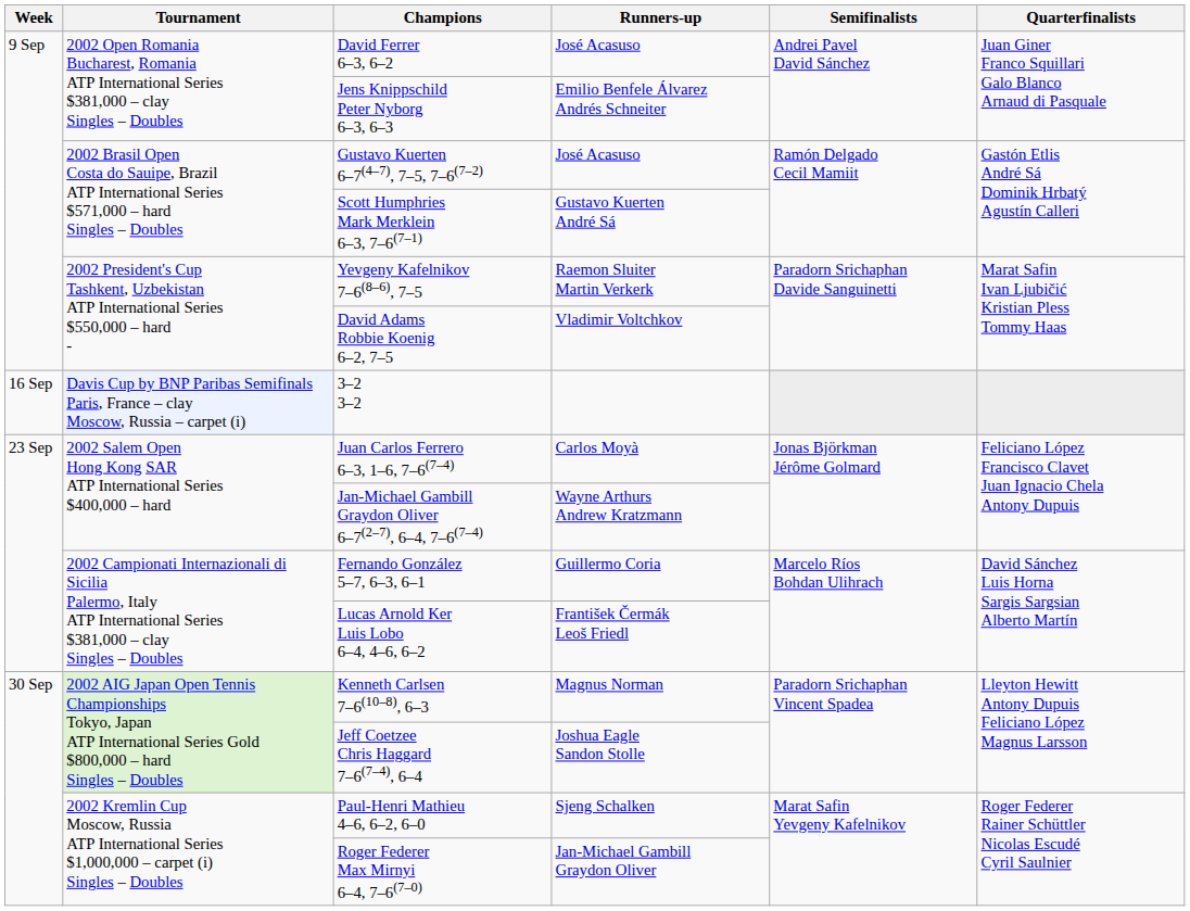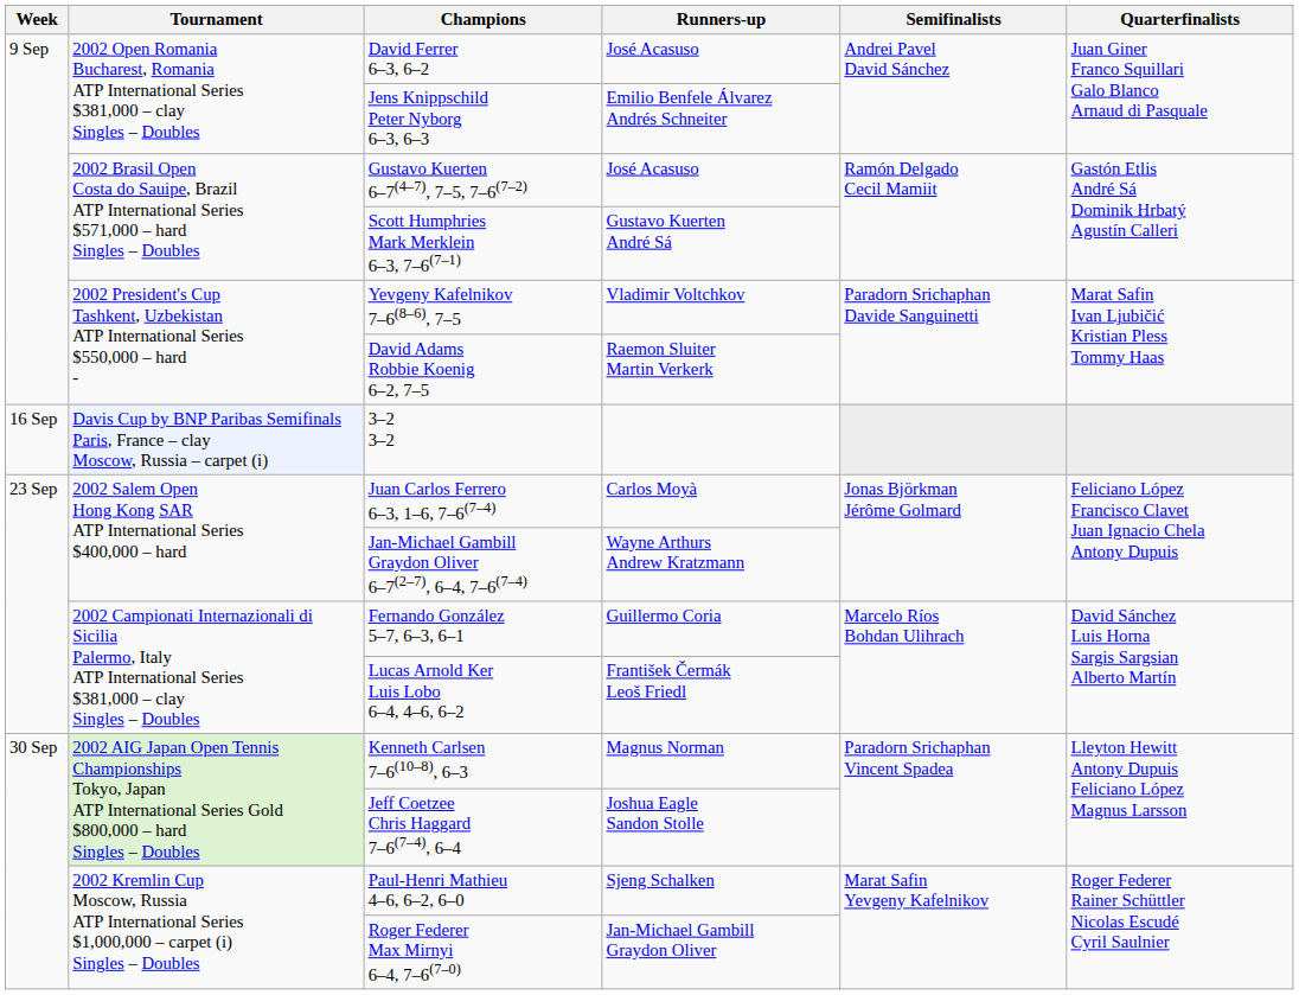 <table class=wikitable style=font-size:95%>
 <tr>
 <th style="width:48px;">Week</th>
 <th style="width:250px;">Tournament</th>
 <th style="width:200px;">Champions</th>
 <th style="width:200px;">Runners-up</th>
 <th style="width:190px;">Semifinalists</th>
 <th style="width:190px;">Quarterfinalists</th>
 </tr>
 <tr valign=top>
 <td rowspan=6>9 Sep</td>
 <td rowspan=2><a href='#'>2002 Open Romania</a><br> <a href='#'>Bucharest</a>, <a href='#'>Romania</a><br>ATP International Series<br>$381,000 – clay  <br> <a href='#'>Singles</a> – <a href='#'>Doubles</a></td>
 <td> <a href='#'>David Ferrer</a> <br>6–3, 6–2</td>
 <td> <a href='#'>José Acasuso</a></td>
 <td rowspan=2> <a href='#'>Andrei Pavel</a> <br> <a href='#'>David Sánchez</a></td>
 <td rowspan=2> <a href='#'>Juan Giner</a> <br>  <a href='#'>Franco Squillari</a> <br> <a href='#'>Galo Blanco</a>  <br>  <a href='#'>Arnaud di Pasquale</a></td>
 </tr>
 <tr valign=top>
 <td> <a href='#'>Jens Knippschild</a><br> <a href='#'>Peter Nyborg</a><br> 6–3, 6–3</td>
 <td> <a href='#'>Emilio Benfele Álvarez</a><br> <a href='#'>Andrés Schneiter</a></td>
 </tr>
 <tr valign=top>
 <td rowspan=2><a href='#'>2002 Brasil Open</a><br> <a href='#'>Costa do Sauipe</a>, Brazil<br>ATP International Series<br>$571,000 – hard <br> <a href='#'>Singles</a> – <a href='#'>Doubles</a></td>
 <td> <a href='#'>Gustavo Kuerten</a> <br>6–7<sup>(4–7)</sup>, 7–5, 7–6<sup>(7–2)</sup></td>
 <td> <a href='#'>José Acasuso</a></td>
 <td rowspan=2> <a href='#'>Ramón Delgado</a> <br> <a href='#'>Cecil Mamiit</a></td>
 <td rowspan=2> <a href='#'>Gastón Etlis</a> <br>  <a href='#'>André Sá</a> <br> <a href='#'>Dominik Hrbatý</a>  <br>  <a href='#'>Agustín Calleri</a></td>
 </tr>
 <tr valign=top>
 <td> <a href='#'>Scott Humphries</a><br> <a href='#'>Mark Merklein</a><br> 6–3, 7–6<sup>(7–1)</sup></td>
 <td> <a href='#'>Gustavo Kuerten</a><br> <a href='#'>André Sá</a></td>
 </tr>
 <tr valign=top>
 <td rowspan=2><a href='#'>2002 President's Cup</a><br> <a href='#'>Tashkent</a>, <a href='#'>Uzbekistan</a><br>ATP International Series<br>$550,000 – hard<br> - </td>
 <td> <a href='#'>Yevgeny Kafelnikov</a> <br>7–6<sup>(8–6)</sup>, 7–5</td>
-<td> <a href='#'>Raemon Sluiter</a><br> <a href='#'>Martin Verkerk</a></td>
+<td> <a href='#'>Vladimir Voltchkov</a></td>
 <td rowspan=2> <a href='#'>Paradorn Srichaphan</a> <br> <a href='#'>Davide Sanguinetti</a></td>
 <td rowspan=2> <a href='#'>Marat Safin</a> <br>  <a href='#'>Ivan Ljubičić</a> <br> <a href='#'>Kristian Pless</a>  <br>  <a href='#'>Tommy Haas</a></td>
 </tr>
 <tr valign=top>
 <td> <a href='#'>David Adams</a><br> <a href='#'>Robbie Koenig</a><br> 6–2, 7–5</td>
-<td> <a href='#'>Vladimir Voltchkov</a></td>
+<td> <a href='#'>Raemon Sluiter</a><br> <a href='#'>Martin Verkerk</a></td>
 </tr>
 <tr valign=top>
 <td>16 Sep</td>
 <td style="background:#ECF2FF;"><a href='#'>Davis Cup by BNP Paribas Semifinals</a><br><a href='#'>Paris</a>, France – clay<br><a href='#'>Moscow</a>, Russia – carpet (i)</td>
 <td> 3–2<br> 3–2</td>
 <td><br></td>
 <td bgcolor=#ededed></td>
 <td bgcolor=#ededed></td>
 </tr>
 <tr valign=top>
 <td rowspan=4>23 Sep</td>
 <td rowspan=2><a href='#'>2002 Salem Open</a><br> <a href='#'>Hong Kong</a> <a href='#'>SAR</a><br>ATP International Series<br>$400,000 – hard</td>
 <td> <a href='#'>Juan Carlos Ferrero</a> <br>6–3, 1–6, 7–6<sup>(7–4)</sup></td>
 <td> <a href='#'>Carlos Moyà</a></td>
 <td rowspan=2> <a href='#'>Jonas Björkman</a> <br> <a href='#'>Jérôme Golmard</a></td>
 <td rowspan=2> <a href='#'>Feliciano López</a> <br>  <a href='#'>Francisco Clavet</a> <br> <a href='#'>Juan Ignacio Chela</a>  <br>  <a href='#'>Antony Dupuis</a></td>
 </tr>
 <tr valign=top>
 <td> <a href='#'>Jan-Michael Gambill</a><br> <a href='#'>Graydon Oliver</a><br> 6–7<sup>(2–7)</sup>, 6–4, 7–6<sup>(7–4)</sup></td>
 <td> <a href='#'>Wayne Arthurs</a><br> <a href='#'>Andrew Kratzmann</a></td>
 </tr>
 <tr valign=top>
 <td rowspan=2><a href='#'>2002 Campionati Internazionali di Sicilia</a><br> <a href='#'>Palermo</a>, Italy<br>ATP International Series<br>$381,000 – clay <br> <a href='#'>Singles</a> – <a href='#'>Doubles</a></td>
 <td> <a href='#'>Fernando González</a> <br>5–7, 6–3, 6–1</td>
 <td> <a href='#'>Guillermo Coria</a></td>
 <td rowspan=2> <a href='#'>Marcelo Ríos</a> <br> <a href='#'>Bohdan Ulihrach</a></td>
 <td rowspan=2> <a href='#'>David Sánchez</a> <br>  <a href='#'>Luis Horna</a> <br> <a href='#'>Sargis Sargsian</a>  <br>  <a href='#'>Alberto Martín</a></td>
 </tr>
 <tr valign=top>
 <td> <a href='#'>Lucas Arnold Ker</a><br> <a href='#'>Luis Lobo</a><br> 6–4, 4–6, 6–2</td>
 <td> <a href='#'>František Čermák</a><br> <a href='#'>Leoš Friedl</a></td>
 </tr>
 <tr valign=top>
 <td rowspan=4>30 Sep</td>
 <td bgcolor=#DDF3D1 rowspan=2><a href='#'>2002 AIG Japan Open Tennis Championships</a><br> Tokyo, Japan<br>ATP International Series Gold<br>$800,000 – hard <br> <a href='#'>Singles</a> – <a href='#'>Doubles</a></td>
 <td> <a href='#'>Kenneth Carlsen</a> <br>7–6<sup>(10–8)</sup>, 6–3</td>
 <td> <a href='#'>Magnus Norman</a></td>
 <td rowspan=2> <a href='#'>Paradorn Srichaphan</a> <br> <a href='#'>Vincent Spadea</a></td>
 <td rowspan=2> <a href='#'>Lleyton Hewitt</a> <br>  <a href='#'>Antony Dupuis</a> <br> <a href='#'>Feliciano López</a>  <br>  <a href='#'>Magnus Larsson</a></td>
 </tr>
 <tr valign=top>
 <td> <a href='#'>Jeff Coetzee</a><br> <a href='#'>Chris Haggard</a><br> 7–6<sup>(7–4)</sup>, 6–4</td>
 <td> <a href='#'>Joshua Eagle</a><br> <a href='#'>Sandon Stolle</a></td>
 </tr>
 <tr valign=top>
 <td rowspan=2><a href='#'>2002 Kremlin Cup</a><br> Moscow, Russia<br>ATP International Series<br>$1,000,000 – carpet (i) <br> <a href='#'>Singles</a> – <a href='#'>Doubles</a></td>
 <td> <a href='#'>Paul-Henri Mathieu</a> <br>4–6, 6–2, 6–0</td>
 <td> <a href='#'>Sjeng Schalken</a></td>
 <td rowspan=2> <a href='#'>Marat Safin</a> <br> <a href='#'>Yevgeny Kafelnikov</a></td>
 <td rowspan=2> <a href='#'>Roger Federer</a> <br>  <a href='#'>Rainer Schüttler</a> <br> <a href='#'>Nicolas Escudé</a>  <br>  <a href='#'>Cyril Saulnier</a></td>
 </tr>
 <tr valign=top>
 <td> <a href='#'>Roger Federer</a><br> <a href='#'>Max Mirnyi</a><br> 6–4, 7–6<sup>(7–0)</sup></td>
 <td> <a href='#'>Jan-Michael Gambill</a><br> <a href='#'>Graydon Oliver</a></td>
 </tr>
 </table>
